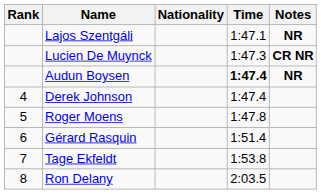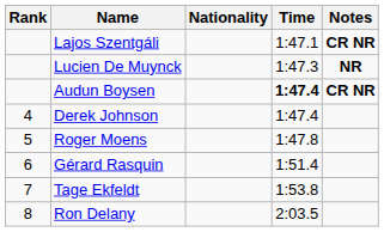 <table class="wikitable sortable" style="text-align:center">
 <tr>
 <th>Rank</th>
 <th>Name</th>
 <th>Nationality</th>
 <th>Time</th>
 <th>Notes</th>
 </tr>
 <tr>
 <td></td>
 <td align=left><a href='#'>Lajos Szentgáli</a></td>
 <td align=left></td>
 <td>1:47.1</td>
-<td><strong>NR</strong></td>
+<td><strong>CR NR</strong></td>
 </tr>
 <tr>
 <td></td>
 <td align=left><a href='#'>Lucien De Muynck</a></td>
 <td align=left></td>
 <td>1:47.3</td>
-<td><strong>CR NR</strong></td>
+<td><strong>NR</strong></td>
 </tr>
 <tr>
 <td></td>
 <td align=left><a href='#'>Audun Boysen</a></td>
 <td align=left></td>
 <td><strong>1:47.4</strong></td>
-<td><strong>NR</strong></td>
+<td><strong>CR NR</strong></td>
 </tr>
 <tr>
 <td>4</td>
 <td align=left><a href='#'>Derek Johnson</a></td>
 <td align=left></td>
 <td>1:47.4</td>
 <td></td>
 </tr>
 <tr>
 <td>5</td>
 <td align=left><a href='#'>Roger Moens</a></td>
 <td align=left></td>
 <td>1:47.8</td>
 <td></td>
 </tr>
 <tr>
 <td>6</td>
 <td align=left><a href='#'>Gérard Rasquin</a></td>
 <td align=left></td>
 <td>1:51.4</td>
 <td></td>
 </tr>
 <tr>
 <td>7</td>
 <td align=left><a href='#'>Tage Ekfeldt</a></td>
 <td align=left></td>
 <td>1:53.8</td>
 <td></td>
 </tr>
 <tr>
 <td>8</td>
 <td align=left><a href='#'>Ron Delany</a></td>
 <td align=left></td>
 <td>2:03.5</td>
 <td></td>
 </tr>
 </table>
